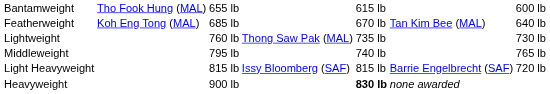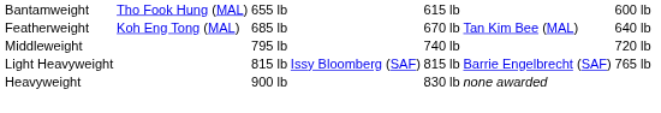 <table>
 <tr>
 <td>Bantamweight</td>
 <td> <a href='#'>Tho Fook Hung</a> <span>(<a href='#'>MAL</a>)</span></td>
 <td>655 lb</td>
 <td></td>
 <td>615 lb</td>
 <td></td>
 <td>600 lb</td>
 </tr>
 <tr>
 <td>Featherweight</td>
 <td> <a href='#'>Koh Eng Tong</a> <span>(<a href='#'>MAL</a>)</span></td>
 <td>685 lb</td>
 <td></td>
 <td>670 lb</td>
 <td> <a href='#'>Tan Kim Bee</a> <span>(<a href='#'>MAL</a>)</span></td>
 <td>640 lb</td>
 </tr>
 <tr>
-<td>Lightweight</td>
-<td></td>
-<td>760 lb</td>
-<td> <a href='#'>Thong Saw Pak</a> <span>(<a href='#'>MAL</a>)</span></td>
-<td>735 lb</td>
-<td></td>
-<td>730 lb</td>
-</tr>
-<tr>
 <td>Middleweight</td>
 <td></td>
 <td>795 lb</td>
 <td></td>
 <td>740 lb</td>
 <td></td>
-<td>765 lb</td>
+<td>720 lb</td>
 </tr>
 <tr>
 <td>Light Heavyweight</td>
 <td></td>
 <td>815 lb</td>
 <td> <a href='#'>Issy Bloomberg</a> <span>(<a href='#'>SAF</a>)</span></td>
 <td>815 lb</td>
 <td> <a href='#'>Barrie Engelbrecht</a> <span>(<a href='#'>SAF</a>)</span></td>
-<td>720 lb</td>
+<td>765 lb</td>
 </tr>
 <tr>
 <td>Heavyweight</td>
 <td></td>
 <td>900 lb</td>
 <td></td>
-<td><strong>830 lb</strong></td>
+<td>830 lb</td>
 <td colspan="2"><em>none awarded</em></td>
 </tr>
 </table>
